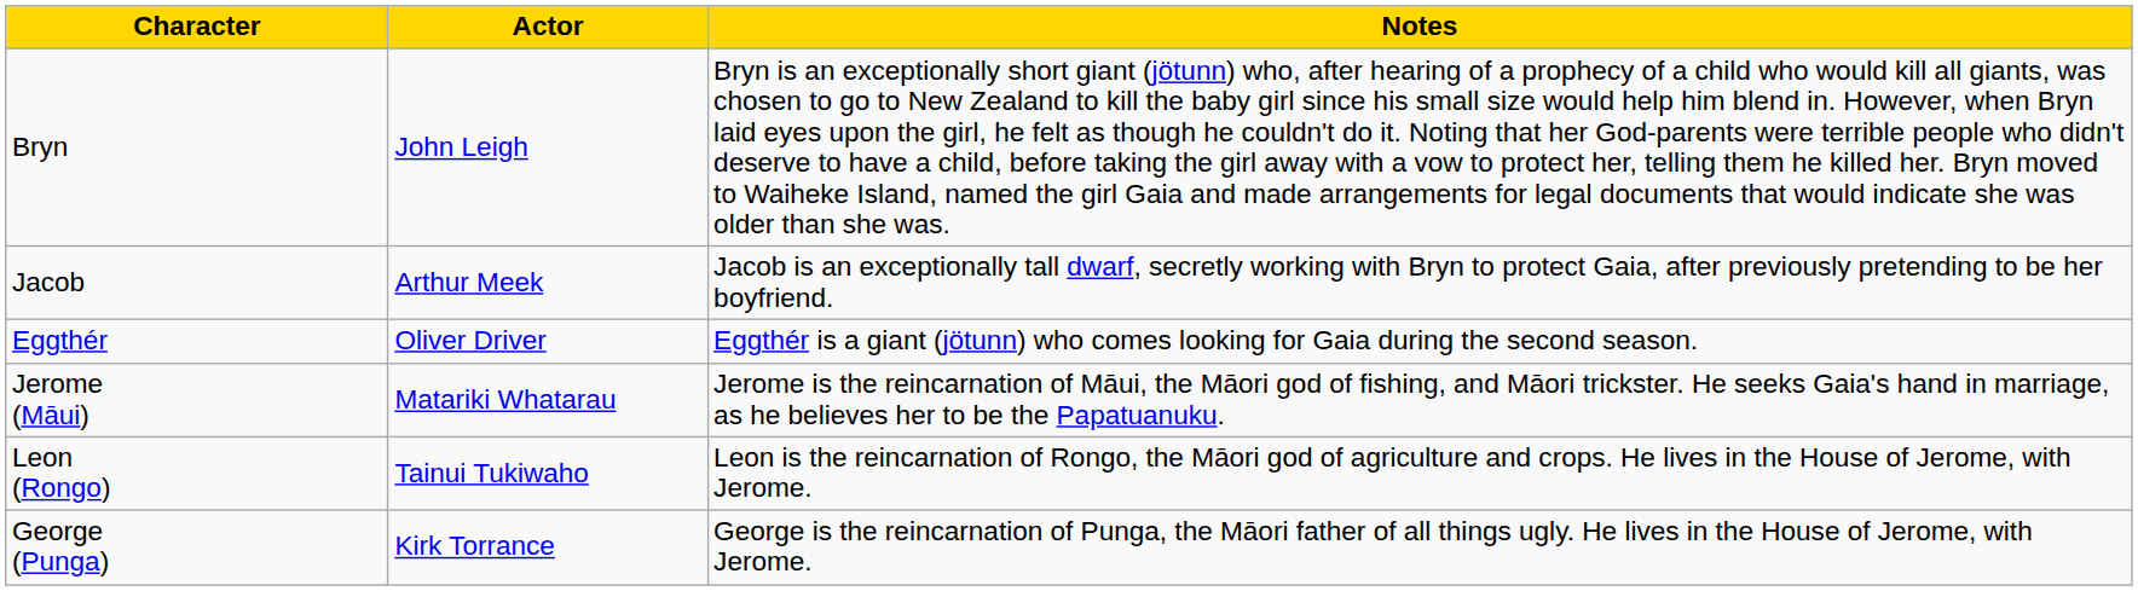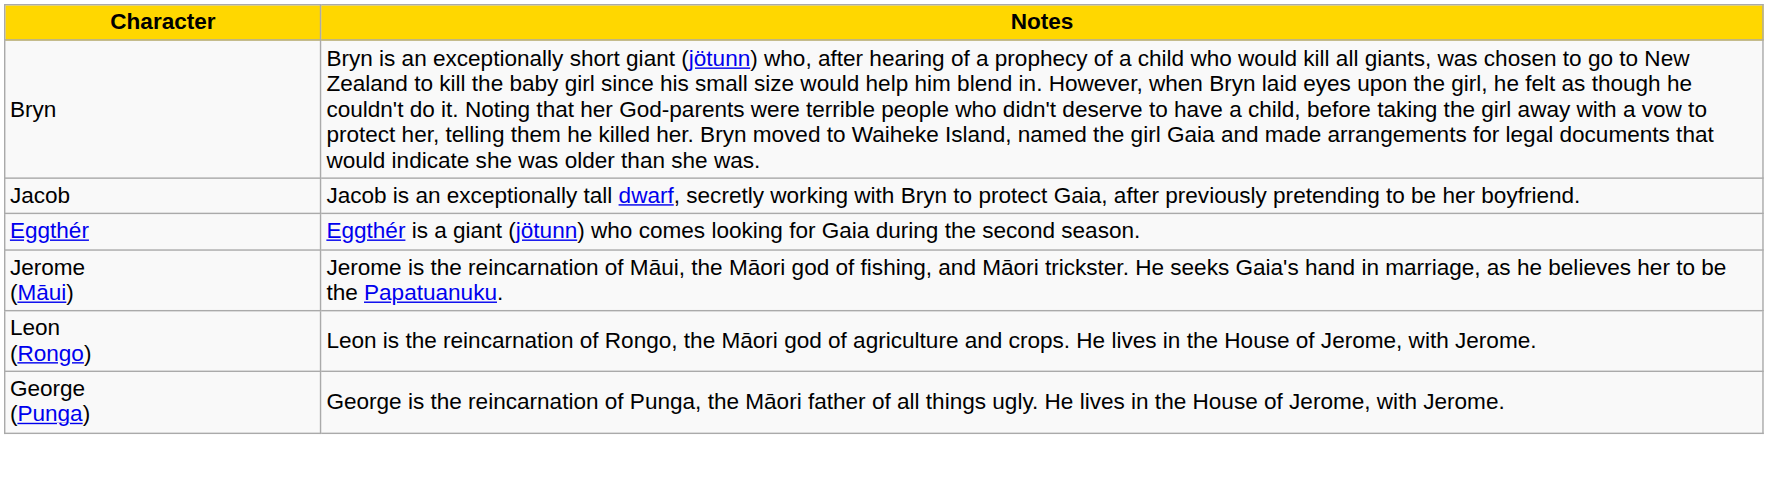 <table class="wikitable">
 <tr>
 <th style="background-color:gold;" width=18%>Character</th>
-<th style="background-color:gold;" width=15%>Actor</th>
 <th style="background-color:gold;">Notes</th>
 </tr>
 <tr>
 <td>Bryn</td>
-<td><a href='#'>John Leigh</a></td>
 <td>Bryn is an exceptionally short giant (<a href='#'>jötunn</a>) who, after hearing of a prophecy of a child who would kill all giants, was chosen to go to New Zealand to kill the baby girl since his small size would help him blend in. However, when Bryn laid eyes upon the girl, he felt as though he couldn't do it. Noting that her God-parents were terrible people who didn't deserve to have a child, before taking the girl away with a vow to protect her, telling them he killed her. Bryn moved to Waiheke Island, named the girl Gaia and made arrangements for legal documents that would indicate she was older than she was.</td>
 </tr>
 <tr>
 <td>Jacob</td>
-<td><a href='#'>Arthur Meek</a></td>
 <td>Jacob is an exceptionally tall <a href='#'>dwarf</a>, secretly working with Bryn to protect Gaia, after previously pretending to be her boyfriend.</td>
 </tr>
 <tr>
 <td><a href='#'>Eggthér</a></td>
-<td><a href='#'>Oliver Driver</a></td>
 <td><a href='#'>Eggthér</a> is a giant (<a href='#'>jötunn</a>) who comes looking for Gaia during the second season.</td>
 </tr>
 <tr>
 <td>Jerome<br>(<a href='#'>Māui</a>)</td>
-<td><a href='#'>Matariki Whatarau</a></td>
 <td>Jerome is the reincarnation of Māui, the Māori god of fishing, and Māori trickster. He seeks Gaia's hand in marriage, as he believes her to be the <a href='#'>Papatuanuku</a>.</td>
 </tr>
 <tr>
 <td>Leon<br>(<a href='#'>Rongo</a>)</td>
-<td><a href='#'>Tainui Tukiwaho</a></td>
 <td>Leon is the reincarnation of Rongo, the Māori god of agriculture and crops. He lives in the House of Jerome, with Jerome.</td>
 </tr>
 <tr>
 <td>George<br>(<a href='#'>Punga</a>)</td>
-<td><a href='#'>Kirk Torrance</a></td>
 <td>George is the reincarnation of Punga, the Māori father of all things ugly. He lives in the House of Jerome, with Jerome.</td>
 </tr>
 </table>
